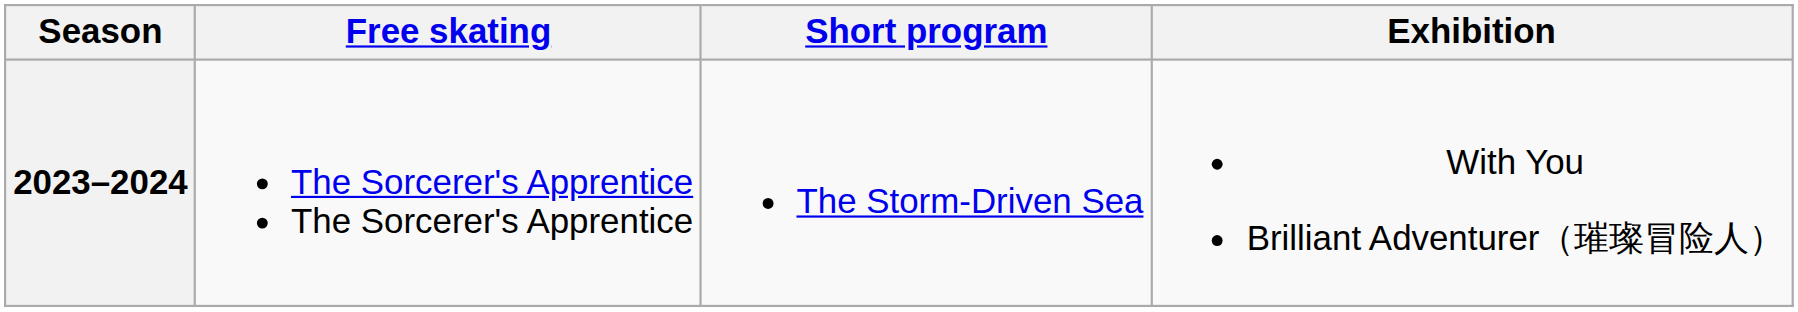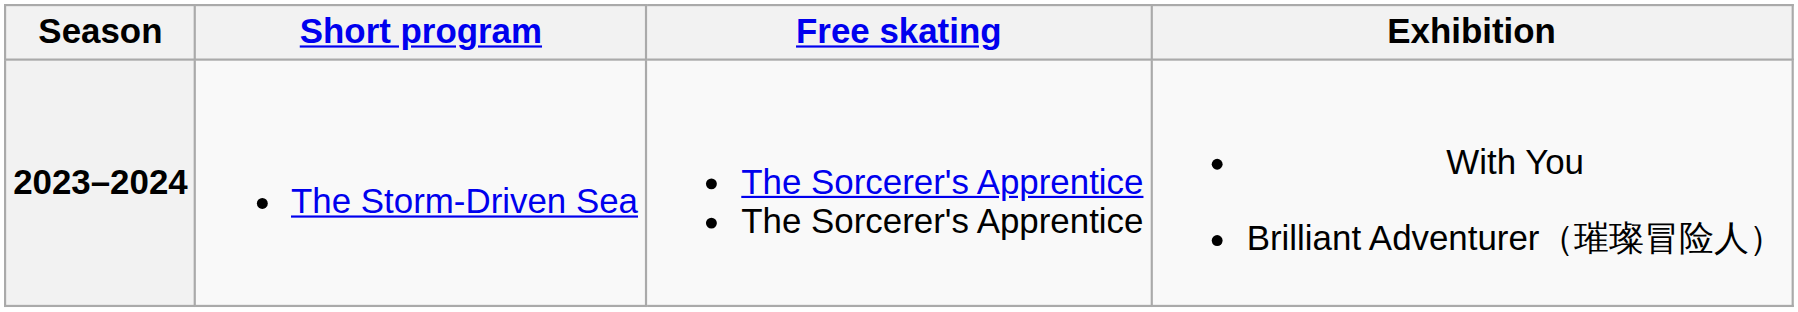 <table class="wikitable" style="text-align:center">
 <tr>
 <th>Season</th>
+<th><a href='#'>Short program</a></th>
 <th><a href='#'>Free skating</a></th>
-<th><a href='#'>Short program</a></th>
 <th>Exhibition</th>
 </tr>
 <tr>
 <th>2023–2024 <br> </th>
+<td><br><ul><li><a href='#'>The Storm-Driven Sea</a> <br></li></ul></td>
 <td><br><ul><li><a href='#'>The Sorcerer's Apprentice</a> <br> </li><li>The Sorcerer's Apprentice <br> </li></ul></td>
-<td><br><ul><li><a href='#'>The Storm-Driven Sea</a> <br></li></ul></td>
 <td><br><ul><li>With You <br> </li></ul><ul><li>Brilliant Adventurer（璀璨冒险人）<br></li></ul></td>
 </tr>
 </table>
